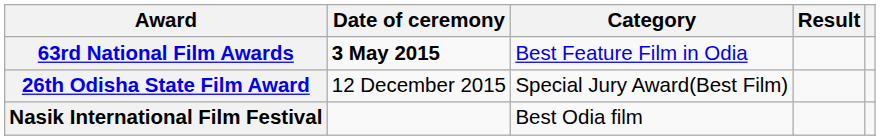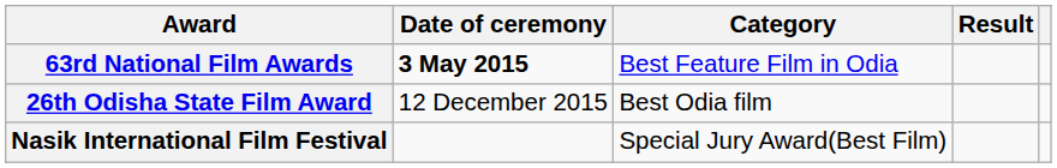 <table class="wikitable plainrowheaders">
 <tr>
 <th scope="col">Award</th>
 <th scope="col">Date of ceremony</th>
 <th scope="col">Category</th>
 <th scope="col">Result</th>
 <th scope="col" class="unsortable"></th>
 </tr>
 <tr>
 <th scope="row" rowspan="1"><a href='#'>63rd National Film Awards</a></th>
 <td rowspan="1"><strong>3 May 2015</strong></td>
 <td><a href='#'>Best Feature Film in Odia</a></td>
 <td></td>
 <td style="text-align:center;" rowspan="1"></td>
 </tr>
 <tr>
 <th scope="row"><a href='#'>26th Odisha State Film Award</a></th>
 <td>12 December 2015</td>
-<td>Special Jury Award(Best Film)</td>
+<td>Best Odia film</td>
 <td></td>
 <td></td>
 </tr>
 <tr>
 <th scope="row">Nasik International Film Festival</th>
 <td></td>
-<td>Best Odia film</td>
+<td>Special Jury Award(Best Film)</td>
 <td></td>
 <td style="text-align:center;"></td>
 </tr>
 </table>
